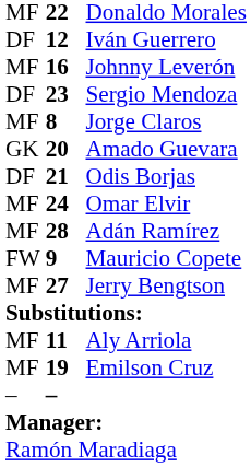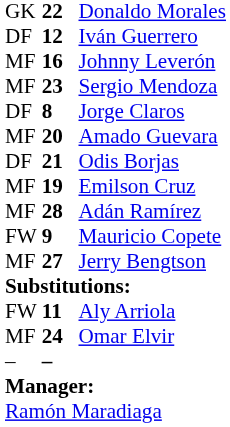 <table style = "font-size: 90%" cellspacing = "0" cellpadding = "0">
 <tr>
 <td colspan = 4></td>
 </tr>
 <tr>
 <th style="width:25px;"></th>
 <th style="width:25px;"></th>
 </tr>
 <tr>
-<td>MF</td>
+<td>GK</td>
 <td><strong>22</strong></td>
 <td> <a href='#'>Donaldo Morales</a></td>
 </tr>
 <tr>
 <td>DF</td>
 <td><strong>12</strong></td>
 <td> <a href='#'>Iván Guerrero</a></td>
 </tr>
 <tr>
 <td>MF</td>
 <td><strong>16</strong></td>
 <td> <a href='#'>Johnny Leverón</a></td>
 </tr>
 <tr>
-<td>DF</td>
+<td>MF</td>
 <td><strong>23</strong></td>
 <td> <a href='#'>Sergio Mendoza</a></td>
 </tr>
 <tr>
-<td>MF</td>
+<td>DF</td>
 <td><strong>8</strong></td>
 <td> <a href='#'>Jorge Claros</a></td>
 <td></td>
 <td></td>
 </tr>
 <tr>
-<td>GK</td>
+<td>MF</td>
 <td><strong>20</strong></td>
 <td> <a href='#'>Amado Guevara</a></td>
 <td></td>
 <td></td>
 </tr>
 <tr>
 <td>DF</td>
 <td><strong>21</strong></td>
 <td> <a href='#'>Odis Borjas</a></td>
 </tr>
 <tr>
 <td>MF</td>
-<td><strong>24</strong></td>
-<td> <a href='#'>Omar Elvir</a></td>
+<td><strong>19</strong></td>
+<td> <a href='#'>Emilson Cruz</a></td>
 <td></td>
 <td></td>
 </tr>
 <tr>
 <td>MF</td>
 <td><strong>28</strong></td>
 <td> <a href='#'>Adán Ramírez</a></td>
 </tr>
 <tr>
 <td>FW</td>
 <td><strong>9</strong></td>
 <td> <a href='#'>Mauricio Copete</a></td>
 <td></td>
 <td></td>
 </tr>
 <tr>
 <td>MF</td>
 <td><strong>27</strong></td>
 <td> <a href='#'>Jerry Bengtson</a></td>
 </tr>
 <tr>
 <td colspan = 3><strong>Substitutions:</strong></td>
 </tr>
 <tr>
-<td>MF</td>
+<td>FW</td>
 <td><strong>11</strong></td>
 <td> <a href='#'>Aly Arriola</a> </td>
 </tr>
 <tr>
 <td>MF</td>
-<td><strong>19</strong></td>
-<td> <a href='#'>Emilson Cruz</a></td>
+<td><strong>24</strong></td>
+<td> <a href='#'>Omar Elvir</a></td>
 <td></td>
 <td></td>
 </tr>
 <tr>
 <td>–</td>
 <td><strong>–</strong></td>
 <td></td>
 </tr>
 <tr>
 <td colspan = 3><strong>Manager:</strong></td>
 </tr>
 <tr>
 <td colspan = 3> <a href='#'>Ramón Maradiaga</a></td>
 </tr>
 </table>
